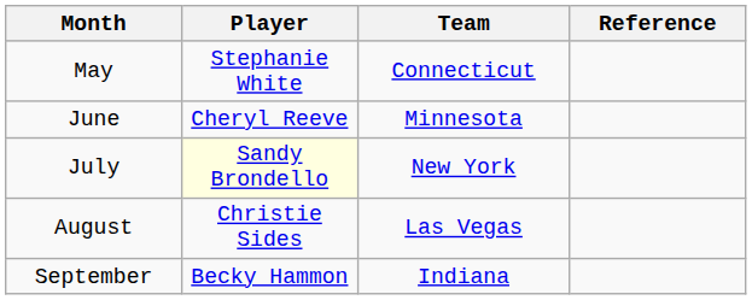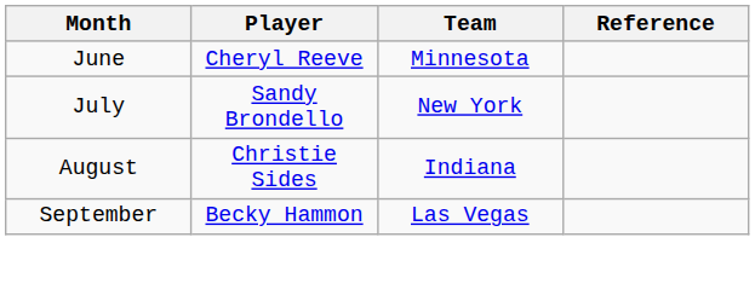 <table class="wikitable" style="width: 50%; text-align:center;">
 <tr>
 <th width=60>Month</th>
 <th width=60>Player</th>
 <th width=60>Team</th>
 <th width=20>Reference</th>
-</tr>
-<tr>
-<td>May</td>
-<td><a href='#'>Stephanie White</a></td>
-<td><a href='#'>Connecticut</a></td>
-<td></td>
 </tr>
 <tr>
 <td>June</td>
 <td><a href='#'>Cheryl Reeve</a></td>
 <td><a href='#'>Minnesota</a></td>
 <td></td>
 </tr>
 <tr>
 <td>July</td>
-<td style="background: lightyellow;"><a href='#'>Sandy Brondello</a></td>
+<td><a href='#'>Sandy Brondello</a></td>
 <td><a href='#'>New York</a></td>
 <td></td>
 </tr>
 <tr>
 <td>August</td>
 <td><a href='#'>Christie Sides</a></td>
-<td><a href='#'>Las Vegas</a></td>
+<td><a href='#'>Indiana</a></td>
 <td></td>
 </tr>
 <tr>
 <td>September</td>
 <td><a href='#'>Becky Hammon</a></td>
-<td><a href='#'>Indiana</a></td>
+<td><a href='#'>Las Vegas</a></td>
 <td></td>
 </tr>
 </table>
